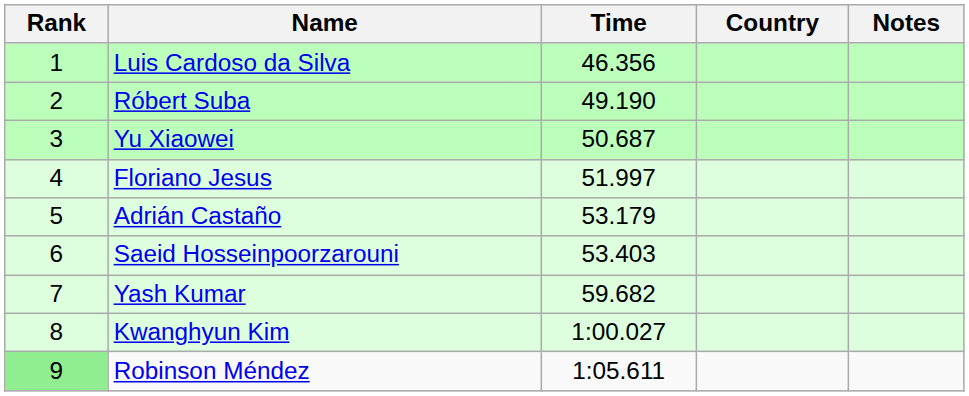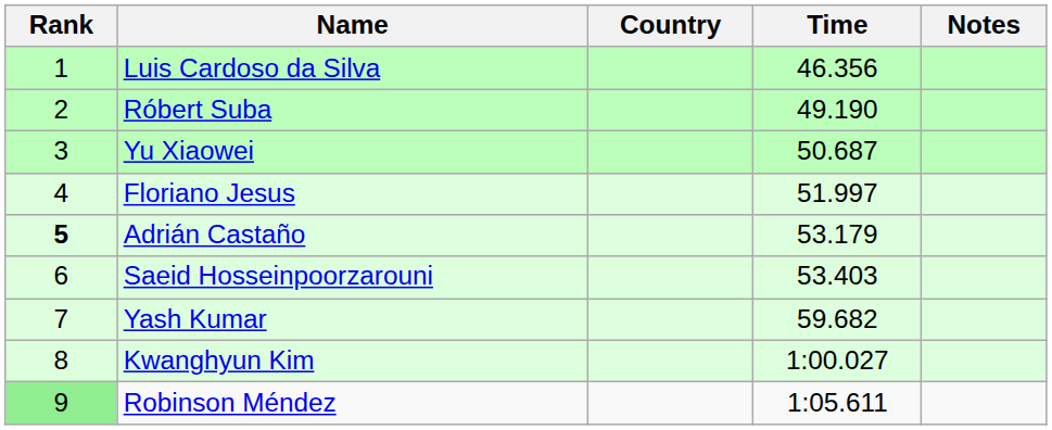 <table class="wikitable" style="text-align:center;width: 50%">
 <tr>
 <th>Rank</th>
 <th>Name</th>
+<th>Country</th>
 <th>Time</th>
-<th>Country</th>
 <th>Notes</th>
 </tr>
 <tr bgcolor=bbffbb>
 <td>1</td>
 <td align="left"><a href='#'>Luis Cardoso da Silva</a></td>
+<td align="left"></td>
 <td>46.356</td>
-<td align="left"></td>
 <td></td>
 </tr>
 <tr bgcolor=bbffbb>
 <td>2</td>
 <td align="left"><a href='#'>Róbert Suba</a></td>
+<td align="left"></td>
 <td>49.190</td>
-<td align="left"></td>
 <td></td>
 </tr>
 <tr bgcolor=bbffbb>
 <td>3</td>
 <td align="left"><a href='#'>Yu Xiaowei</a></td>
+<td align="left"></td>
 <td>50.687</td>
-<td align="left"></td>
 <td></td>
 </tr>
 <tr bgcolor=ddffdd>
 <td>4</td>
 <td align="left"><a href='#'>Floriano Jesus</a></td>
+<td align="left"></td>
 <td>51.997</td>
-<td align="left"></td>
 <td></td>
 </tr>
 <tr bgcolor=ddffdd>
-<td>5</td>
+<td><strong>5</strong></td>
 <td align="left"><a href='#'>Adrián Castaño</a></td>
+<td align="left"></td>
 <td>53.179</td>
-<td align="left"></td>
 <td></td>
 </tr>
 <tr bgcolor=ddffdd>
 <td>6</td>
 <td align="left"><a href='#'>Saeid Hosseinpoorzarouni</a></td>
+<td align="left"></td>
 <td>53.403</td>
-<td align="left"></td>
 <td></td>
 </tr>
 <tr bgcolor=ddffdd>
 <td>7</td>
 <td align="left"><a href='#'>Yash Kumar</a></td>
+<td align="left"></td>
 <td>59.682</td>
-<td align="left"></td>
 <td></td>
 </tr>
 <tr bgcolor=ddffdd>
 <td>8</td>
 <td align="left"><a href='#'>Kwanghyun Kim</a></td>
+<td align="left"></td>
 <td>1:00.027</td>
-<td align="left"></td>
 <td></td>
 </tr>
 <tr>
 <td style="background: lightgreen;">9</td>
 <td align="left"><a href='#'>Robinson Méndez</a></td>
+<td align="left"></td>
 <td>1:05.611</td>
-<td align="left"></td>
 <td></td>
 </tr>
 </table>
